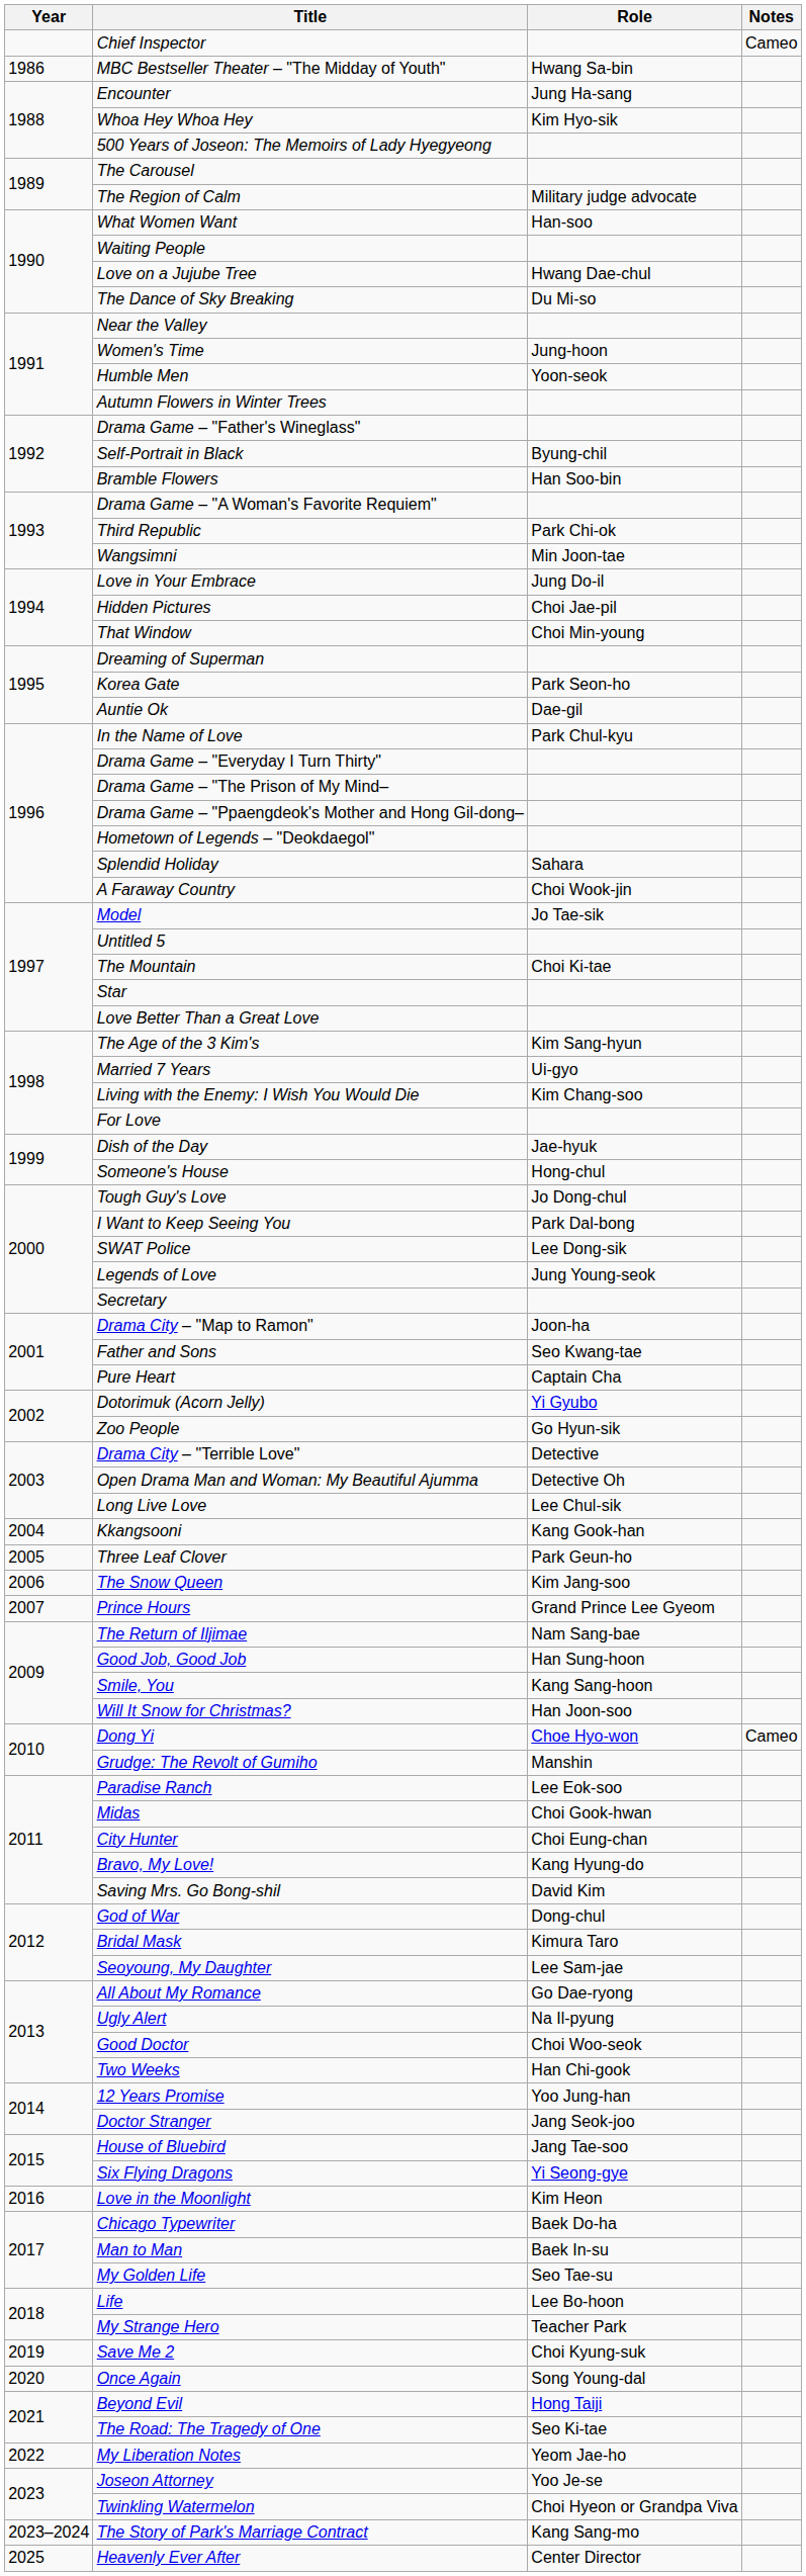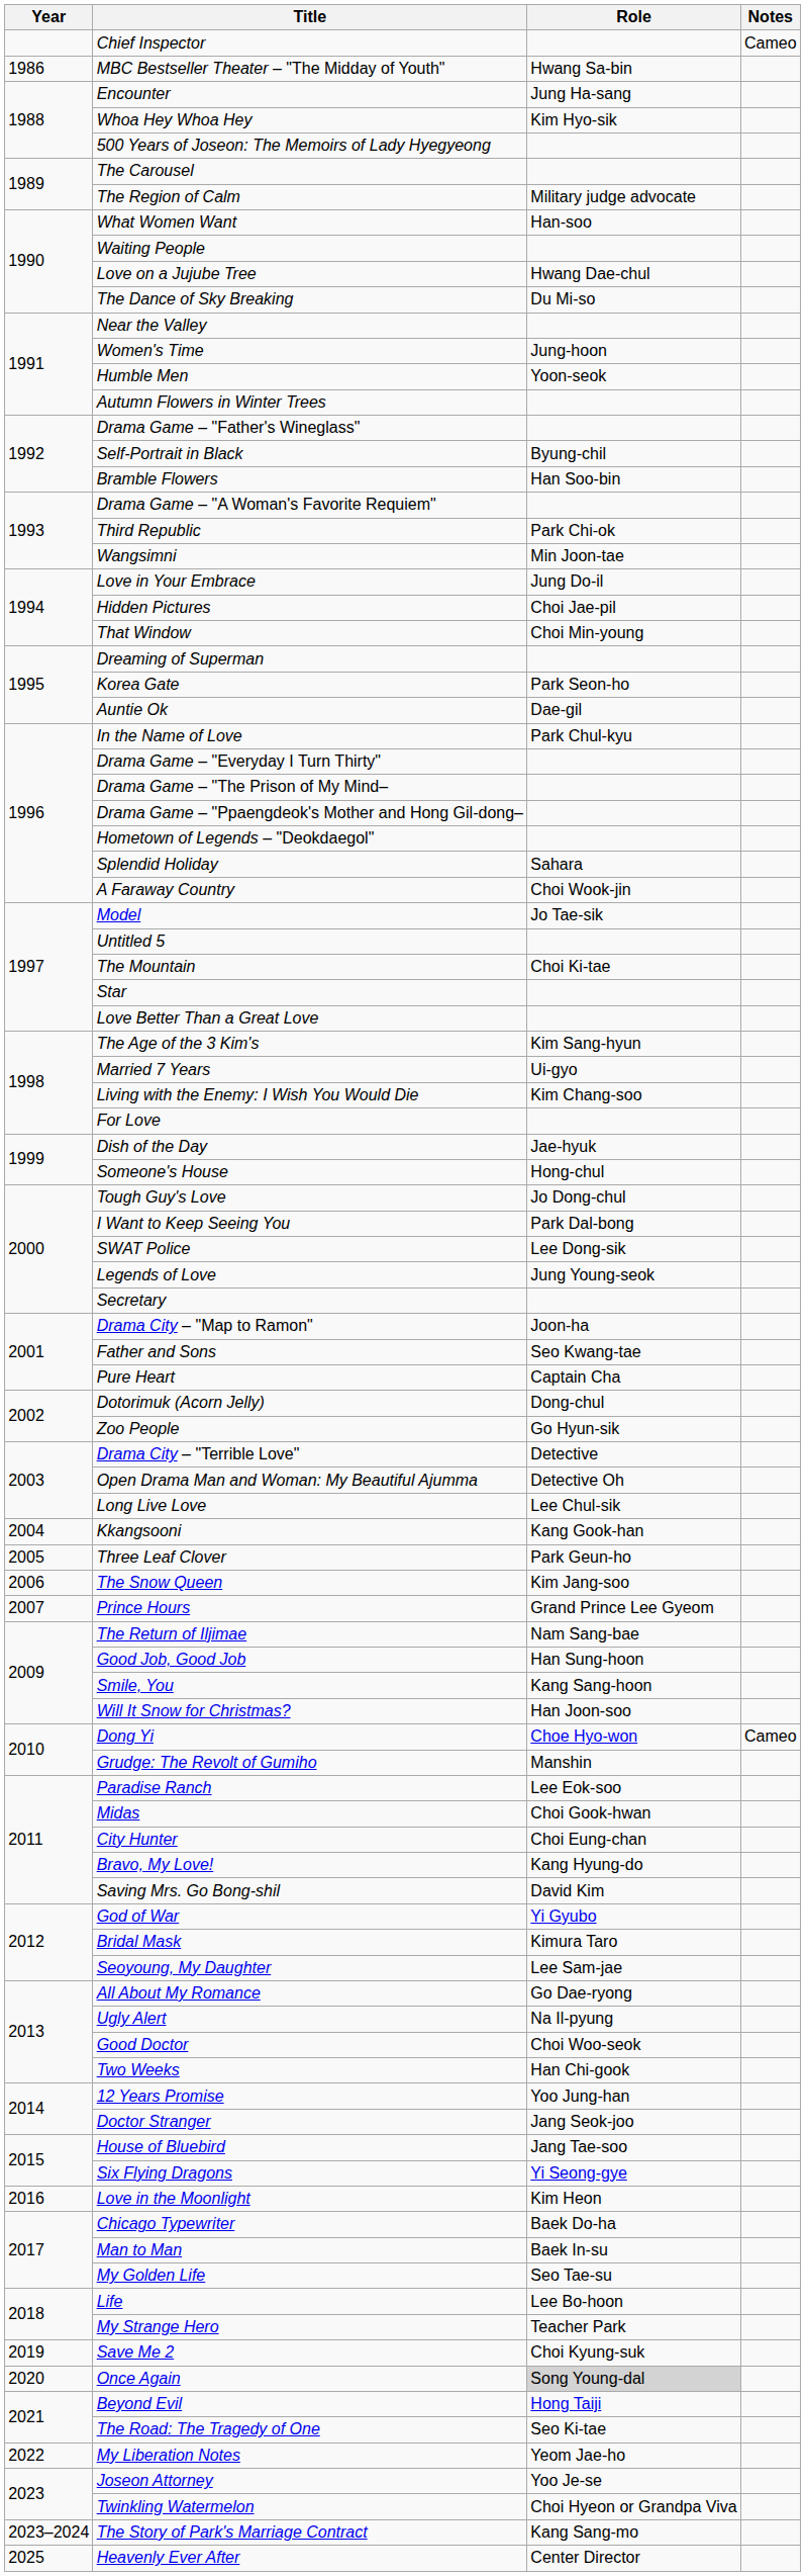 <table class="wikitable sortable">
 <tr>
 <th>Year</th>
 <th>Title</th>
 <th>Role</th>
 <th>Notes</th>
 </tr>
 <tr>
 <td></td>
 <td><em>Chief Inspector</em></td>
 <td></td>
 <td>Cameo</td>
 </tr>
 <tr>
 <td>1986</td>
 <td><em>MBC Bestseller Theater</em> – "The Midday of Youth"</td>
 <td>Hwang Sa-bin</td>
 <td></td>
 </tr>
 <tr>
 <td rowspan=3>1988</td>
 <td><em>Encounter</em></td>
 <td>Jung Ha-sang</td>
 <td></td>
 </tr>
 <tr>
 <td><em>Whoa Hey Whoa Hey</em></td>
 <td>Kim Hyo-sik</td>
 <td></td>
 </tr>
 <tr>
 <td><em>500 Years of Joseon: The Memoirs of Lady Hyegyeong</em></td>
 <td></td>
 <td></td>
 </tr>
 <tr>
 <td rowspan=2>1989</td>
 <td><em>The Carousel</em></td>
 <td></td>
 <td></td>
 </tr>
 <tr>
 <td><em>The Region of Calm</em></td>
 <td>Military judge advocate</td>
 <td></td>
 </tr>
 <tr>
 <td rowspan=4>1990</td>
 <td><em>What Women Want</em></td>
 <td>Han-soo</td>
 <td></td>
 </tr>
 <tr>
 <td><em>Waiting People</em></td>
 <td></td>
 <td></td>
 </tr>
 <tr>
 <td> <em>Love on a Jujube Tree</em></td>
 <td>Hwang Dae-chul</td>
 <td></td>
 </tr>
 <tr>
 <td><em>The Dance of Sky Breaking</em></td>
 <td>Du Mi-so</td>
 <td></td>
 </tr>
 <tr>
 <td rowspan=4>1991</td>
 <td><em>Near the Valley</em></td>
 <td></td>
 <td></td>
 </tr>
 <tr>
 <td><em>Women's Time</em></td>
 <td>Jung-hoon</td>
 <td></td>
 </tr>
 <tr>
 <td><em>Humble Men</em></td>
 <td>Yoon-seok</td>
 <td></td>
 </tr>
 <tr>
 <td><em>Autumn Flowers in Winter Trees</em></td>
 <td></td>
 <td></td>
 </tr>
 <tr>
 <td rowspan=3>1992</td>
 <td><em>Drama Game</em> – "Father's Wineglass"</td>
 <td></td>
 <td></td>
 </tr>
 <tr>
 <td><em>Self-Portrait in Black</em></td>
 <td>Byung-chil</td>
 <td></td>
 </tr>
 <tr>
 <td><em>Bramble Flowers</em></td>
 <td>Han Soo-bin</td>
 <td></td>
 </tr>
 <tr>
 <td rowspan=3>1993</td>
 <td><em>Drama Game</em> – "A Woman's Favorite Requiem"</td>
 <td></td>
 <td></td>
 </tr>
 <tr>
 <td><em>Third Republic</em></td>
 <td>Park Chi-ok</td>
 <td></td>
 </tr>
 <tr>
 <td><em>Wangsimni</em></td>
 <td>Min Joon-tae</td>
 <td></td>
 </tr>
 <tr>
 <td rowspan=3>1994</td>
 <td><em>Love in Your Embrace</em></td>
 <td>Jung Do-il</td>
 <td></td>
 </tr>
 <tr>
 <td><em>Hidden Pictures</em></td>
 <td>Choi Jae-pil</td>
 <td></td>
 </tr>
 <tr>
 <td><em>That Window</em></td>
 <td>Choi Min-young</td>
 <td></td>
 </tr>
 <tr>
 <td rowspan=3>1995</td>
 <td><em>Dreaming of Superman</em></td>
 <td></td>
 <td></td>
 </tr>
 <tr>
 <td><em>Korea Gate</em></td>
 <td>Park Seon-ho</td>
 <td></td>
 </tr>
 <tr>
 <td><em>Auntie Ok</em></td>
 <td>Dae-gil</td>
 <td></td>
 </tr>
 <tr>
 <td rowspan=7>1996</td>
 <td><em>In the Name of Love</em></td>
 <td>Park Chul-kyu</td>
 <td></td>
 </tr>
 <tr>
 <td><em>Drama Game</em> – "Everyday I Turn Thirty"</td>
 <td></td>
 <td></td>
 </tr>
 <tr>
 <td><em>Drama Game</em> – "The Prison of My Mind–</td>
 <td></td>
 <td></td>
 </tr>
 <tr>
 <td><em>Drama Game</em> – "Ppaengdeok's Mother and Hong Gil-dong–</td>
 <td></td>
 <td></td>
 </tr>
 <tr>
 <td><em>Hometown of Legends</em> – "Deokdaegol"</td>
 <td></td>
 <td></td>
 </tr>
 <tr>
 <td><em>Splendid Holiday</em></td>
 <td>Sahara</td>
 <td></td>
 </tr>
 <tr>
 <td><em>A Faraway Country</em></td>
 <td>Choi Wook-jin</td>
 <td></td>
 </tr>
 <tr>
 <td rowspan=5>1997</td>
 <td><em><a href='#'>Model</a></em></td>
 <td>Jo Tae-sik</td>
 <td></td>
 </tr>
 <tr>
 <td><em>Untitled 5</em></td>
 <td></td>
 <td></td>
 </tr>
 <tr>
 <td><em>The Mountain</em></td>
 <td>Choi Ki-tae</td>
 <td></td>
 </tr>
 <tr>
 <td><em>Star</em></td>
 <td></td>
 <td></td>
 </tr>
 <tr>
 <td><em>Love Better Than a Great Love</em></td>
 <td></td>
 <td></td>
 </tr>
 <tr>
 <td rowspan=4>1998</td>
 <td><em>The Age of the 3 Kim's</em></td>
 <td>Kim Sang-hyun</td>
 <td></td>
 </tr>
 <tr>
 <td><em>Married 7 Years</em></td>
 <td>Ui-gyo</td>
 <td></td>
 </tr>
 <tr>
 <td><em>Living with the Enemy: I Wish You Would Die</em></td>
 <td>Kim Chang-soo</td>
 <td></td>
 </tr>
 <tr>
 <td><em>For Love</em></td>
 <td></td>
 <td></td>
 </tr>
 <tr>
 <td rowspan=2>1999</td>
 <td><em>Dish of the Day</em></td>
 <td>Jae-hyuk</td>
 <td></td>
 </tr>
 <tr>
 <td><em>Someone's House</em></td>
 <td>Hong-chul</td>
 <td></td>
 </tr>
 <tr>
 <td rowspan=5>2000</td>
 <td><em>Tough Guy's Love</em></td>
 <td>Jo Dong-chul</td>
 <td></td>
 </tr>
 <tr>
 <td><em>I Want to Keep Seeing You</em></td>
 <td>Park Dal-bong</td>
 <td></td>
 </tr>
 <tr>
 <td><em>SWAT Police</em></td>
 <td>Lee Dong-sik</td>
 <td></td>
 </tr>
 <tr>
 <td><em>Legends of Love</em></td>
 <td>Jung Young-seok</td>
 <td></td>
 </tr>
 <tr>
 <td><em>Secretary</em></td>
 <td></td>
 <td></td>
 </tr>
 <tr>
 <td rowspan=3>2001</td>
 <td><em><a href='#'>Drama City</a></em> – "Map to Ramon"</td>
 <td>Joon-ha</td>
 <td></td>
 </tr>
 <tr>
 <td><em>Father and Sons</em></td>
 <td>Seo Kwang-tae</td>
 <td></td>
 </tr>
 <tr>
 <td><em>Pure Heart</em></td>
 <td>Captain Cha</td>
 <td></td>
 </tr>
 <tr>
 <td rowspan=2>2002</td>
 <td><em>Dotorimuk (Acorn Jelly)</em></td>
-<td><a href='#'>Yi Gyubo</a></td>
+<td>Dong-chul</td>
 <td></td>
 </tr>
 <tr>
 <td><em>Zoo People</em></td>
 <td>Go Hyun-sik</td>
 <td></td>
 </tr>
 <tr>
 <td rowspan=3>2003</td>
 <td><em><a href='#'>Drama City</a></em> – "Terrible Love"</td>
 <td>Detective</td>
 <td></td>
 </tr>
 <tr>
 <td><em>Open Drama Man and Woman: My Beautiful Ajumma</em></td>
 <td>Detective Oh</td>
 <td></td>
 </tr>
 <tr>
 <td><em>Long Live Love</em></td>
 <td>Lee Chul-sik</td>
 <td></td>
 </tr>
 <tr>
 <td>2004</td>
 <td><em>Kkangsooni</em></td>
 <td>Kang Gook-han</td>
 <td></td>
 </tr>
 <tr>
 <td>2005</td>
 <td><em>Three Leaf Clover</em></td>
 <td>Park Geun-ho</td>
 <td></td>
 </tr>
 <tr>
 <td>2006</td>
 <td><em><a href='#'>The Snow Queen</a></em></td>
 <td>Kim Jang-soo</td>
 <td></td>
 </tr>
 <tr>
 <td>2007</td>
 <td><em><a href='#'>Prince Hours</a></em></td>
 <td>Grand Prince  Lee Gyeom</td>
 <td></td>
 </tr>
 <tr>
 <td rowspan=4>2009</td>
 <td><em><a href='#'>The Return of Iljimae</a></em></td>
 <td>Nam Sang-bae</td>
 <td></td>
 </tr>
 <tr>
 <td><em><a href='#'>Good Job, Good Job</a></em></td>
 <td>Han Sung-hoon</td>
 <td></td>
 </tr>
 <tr>
 <td><em><a href='#'>Smile, You</a></em></td>
 <td>Kang Sang-hoon</td>
 <td></td>
 </tr>
 <tr>
 <td><em><a href='#'>Will It Snow for Christmas?</a></em></td>
 <td>Han Joon-soo</td>
 <td></td>
 </tr>
 <tr>
 <td rowspan=2>2010</td>
 <td><em><a href='#'>Dong Yi</a></em></td>
 <td><a href='#'>Choe Hyo-won</a></td>
 <td>Cameo</td>
 </tr>
 <tr>
 <td><em><a href='#'>Grudge: The Revolt of Gumiho</a></em></td>
 <td>Manshin</td>
 <td></td>
 </tr>
 <tr>
 <td rowspan=5>2011</td>
 <td><em><a href='#'>Paradise Ranch</a></em></td>
 <td>Lee Eok-soo</td>
 <td></td>
 </tr>
 <tr>
 <td><em><a href='#'>Midas</a></em></td>
 <td>Choi Gook-hwan</td>
 <td></td>
 </tr>
 <tr>
 <td><em><a href='#'>City Hunter</a></em></td>
 <td>Choi Eung-chan</td>
 <td></td>
 </tr>
 <tr>
 <td><em><a href='#'>Bravo, My Love!</a></em></td>
 <td>Kang Hyung-do</td>
 <td></td>
 </tr>
 <tr>
 <td><em>Saving Mrs. Go Bong-shil</em></td>
 <td>David Kim</td>
 <td></td>
 </tr>
 <tr>
 <td rowspan=3>2012</td>
 <td><em><a href='#'>God of War</a></em></td>
-<td>Dong-chul</td>
+<td><a href='#'>Yi Gyubo</a></td>
 <td></td>
 </tr>
 <tr>
 <td><em><a href='#'>Bridal Mask</a></em></td>
 <td>Kimura Taro</td>
 <td></td>
 </tr>
 <tr>
 <td><em><a href='#'>Seoyoung, My Daughter</a></em></td>
 <td>Lee Sam-jae</td>
 <td></td>
 </tr>
 <tr>
 <td rowspan=4>2013</td>
 <td><em><a href='#'>All About My Romance</a></em></td>
 <td>Go Dae-ryong</td>
 <td></td>
 </tr>
 <tr>
 <td><em><a href='#'>Ugly Alert</a></em></td>
 <td>Na Il-pyung</td>
 <td></td>
 </tr>
 <tr>
 <td><em><a href='#'>Good Doctor</a></em></td>
 <td>Choi Woo-seok</td>
 <td></td>
 </tr>
 <tr>
 <td><em><a href='#'>Two Weeks</a></em></td>
 <td>Han Chi-gook</td>
 <td></td>
 </tr>
 <tr>
 <td rowspan=2>2014</td>
 <td><em><a href='#'>12 Years Promise</a></em></td>
 <td>Yoo Jung-han</td>
 <td></td>
 </tr>
 <tr>
 <td><em><a href='#'>Doctor Stranger</a></em></td>
 <td>Jang Seok-joo</td>
 <td></td>
 </tr>
 <tr>
 <td rowspan=2>2015</td>
 <td><em><a href='#'>House of Bluebird</a></em></td>
 <td>Jang Tae-soo</td>
 <td></td>
 </tr>
 <tr>
 <td><em><a href='#'>Six Flying Dragons</a></em></td>
 <td><a href='#'>Yi Seong-gye</a></td>
 <td></td>
 </tr>
 <tr>
 <td rowspan=1>2016</td>
 <td><em><a href='#'>Love in the Moonlight</a></em></td>
 <td>Kim Heon</td>
 <td></td>
 </tr>
 <tr>
 <td rowspan=3>2017</td>
 <td><em><a href='#'>Chicago Typewriter</a></em></td>
 <td>Baek Do-ha</td>
 <td></td>
 </tr>
 <tr>
 <td><em><a href='#'>Man to Man</a></em></td>
 <td>Baek In-su</td>
 <td></td>
 </tr>
 <tr>
 <td><em><a href='#'>My Golden Life</a></em></td>
 <td>Seo Tae-su</td>
 <td></td>
 </tr>
 <tr>
 <td rowspan=2>2018</td>
 <td><em><a href='#'>Life</a></em></td>
 <td>Lee Bo-hoon</td>
 <td></td>
 </tr>
 <tr>
 <td><em><a href='#'>My Strange Hero</a></em></td>
 <td>Teacher Park</td>
 <td></td>
 </tr>
 <tr>
 <td>2019</td>
 <td><em><a href='#'>Save Me 2</a></em></td>
 <td>Choi Kyung-suk</td>
 <td></td>
 </tr>
 <tr>
 <td>2020</td>
 <td><em><a href='#'>Once Again</a></em></td>
-<td>Song Young-dal</td>
+<td style="background: lightgrey;">Song Young-dal</td>
 <td></td>
 </tr>
 <tr>
 <td rowspan=2>2021</td>
 <td><em><a href='#'>Beyond Evil</a></em></td>
 <td><a href='#'>Hong Taiji</a></td>
 <td></td>
 </tr>
 <tr>
 <td><em><a href='#'>The Road: The Tragedy of One</a></em></td>
 <td>Seo Ki-tae</td>
 <td></td>
 </tr>
 <tr>
 <td>2022</td>
 <td><em><a href='#'>My Liberation Notes</a></em></td>
 <td>Yeom Jae-ho</td>
 <td></td>
 </tr>
 <tr>
 <td rowspan="2">2023</td>
 <td><em><a href='#'>Joseon Attorney</a></em></td>
 <td>Yoo Je-se</td>
 <td></td>
 </tr>
 <tr>
 <td><em><a href='#'>Twinkling Watermelon</a></em></td>
 <td>Choi Hyeon or Grandpa Viva</td>
 <td></td>
 </tr>
 <tr>
 <td>2023–2024</td>
 <td><em><a href='#'>The Story of Park's Marriage Contract</a></em></td>
 <td>Kang Sang-mo</td>
 <td></td>
 </tr>
 <tr>
 <td>2025</td>
 <td><em><a href='#'>Heavenly Ever After</a></em></td>
 <td>Center Director</td>
 <td></td>
 </tr>
 </table>
